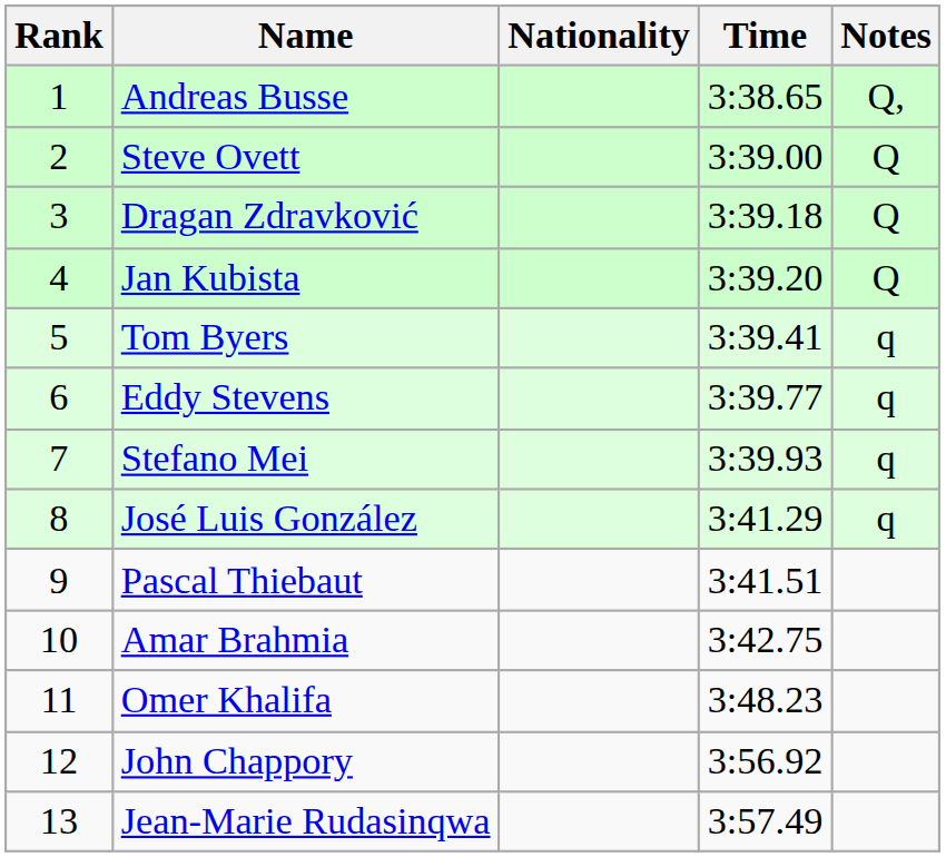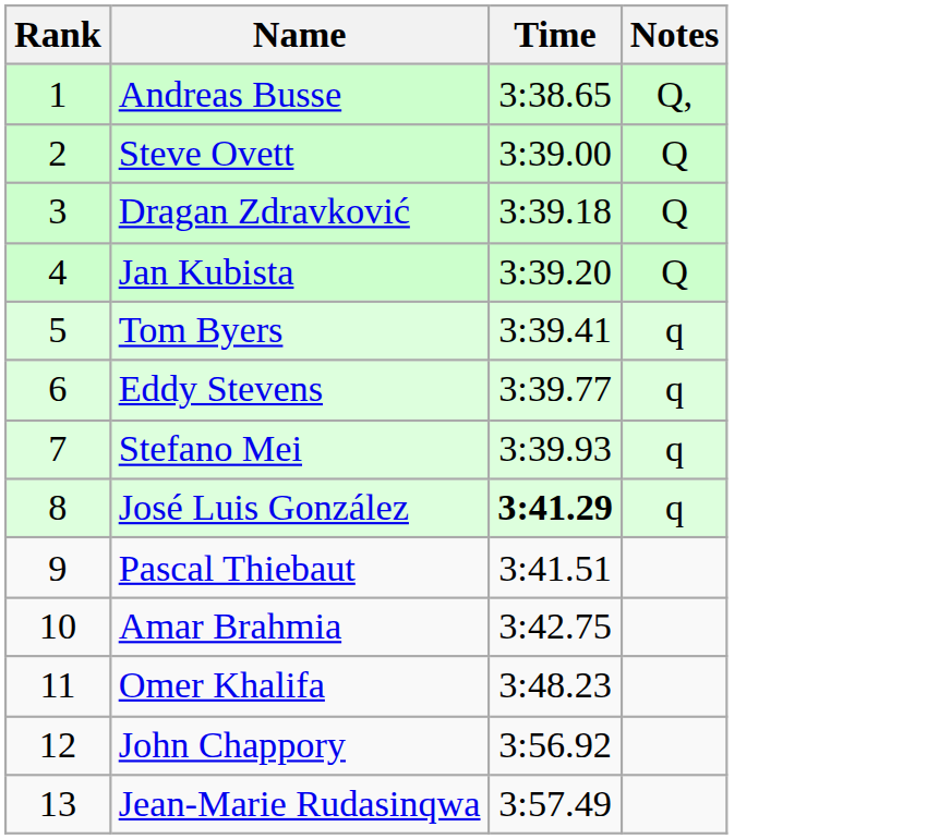 <table class="wikitable sortable" style="text-align:center">
 <tr>
 <th>Rank</th>
 <th>Name</th>
-<th>Nationality</th>
 <th>Time</th>
 <th>Notes</th>
 </tr>
 <tr style="background:#ccffcc;">
 <td align="center">1</td>
 <td align=left><a href='#'>Andreas Busse</a></td>
-<td align=left></td>
 <td align="center">3:38.65</td>
 <td>Q, </td>
 </tr>
 <tr style="background:#ccffcc;">
 <td align="center">2</td>
 <td align=left><a href='#'>Steve Ovett</a></td>
-<td align=left></td>
 <td align="center">3:39.00</td>
 <td>Q</td>
 </tr>
 <tr style="background:#ccffcc;">
 <td align="center">3</td>
 <td align=left><a href='#'>Dragan Zdravković</a></td>
-<td align=left></td>
 <td align="center">3:39.18</td>
 <td>Q</td>
 </tr>
 <tr style="background:#ccffcc;">
 <td align="center">4</td>
 <td align=left><a href='#'>Jan Kubista</a></td>
-<td align=left></td>
 <td align="center">3:39.20</td>
 <td>Q</td>
 </tr>
 <tr style="background:#ddffdd;">
 <td align="center">5</td>
 <td align=left><a href='#'>Tom Byers</a></td>
-<td align=left></td>
 <td align="center">3:39.41</td>
 <td>q</td>
 </tr>
 <tr style="background:#ddffdd;">
 <td align="center">6</td>
 <td align=left><a href='#'>Eddy Stevens</a></td>
-<td align=left></td>
 <td align="center">3:39.77</td>
 <td>q</td>
 </tr>
 <tr style="background:#ddffdd;">
 <td align="center">7</td>
 <td align=left><a href='#'>Stefano Mei</a></td>
-<td align=left></td>
 <td align="center">3:39.93</td>
 <td>q</td>
 </tr>
 <tr style="background:#ddffdd;">
 <td align="center">8</td>
 <td align=left><a href='#'>José Luis González</a></td>
-<td align=left></td>
-<td align="center">3:41.29</td>
+<td align="center"><strong>3:41.29</strong></td>
 <td>q</td>
 </tr>
 <tr>
 <td align="center">9</td>
 <td align=left><a href='#'>Pascal Thiebaut</a></td>
-<td align=left></td>
 <td align="center">3:41.51</td>
 <td></td>
 </tr>
 <tr>
 <td align="center">10</td>
 <td align=left><a href='#'>Amar Brahmia</a></td>
-<td align=left></td>
 <td align="center">3:42.75</td>
 <td></td>
 </tr>
 <tr>
 <td align="center">11</td>
 <td align=left><a href='#'>Omer Khalifa</a></td>
-<td align=left></td>
 <td align="center">3:48.23</td>
 <td></td>
 </tr>
 <tr>
 <td align="center">12</td>
 <td align=left><a href='#'>John Chappory</a></td>
-<td align=left></td>
 <td align="center">3:56.92</td>
 <td></td>
 </tr>
 <tr>
 <td align="center">13</td>
 <td align=left><a href='#'>Jean-Marie Rudasinqwa</a></td>
-<td align=left></td>
 <td align="center">3:57.49</td>
 <td></td>
 </tr>
 </table>
